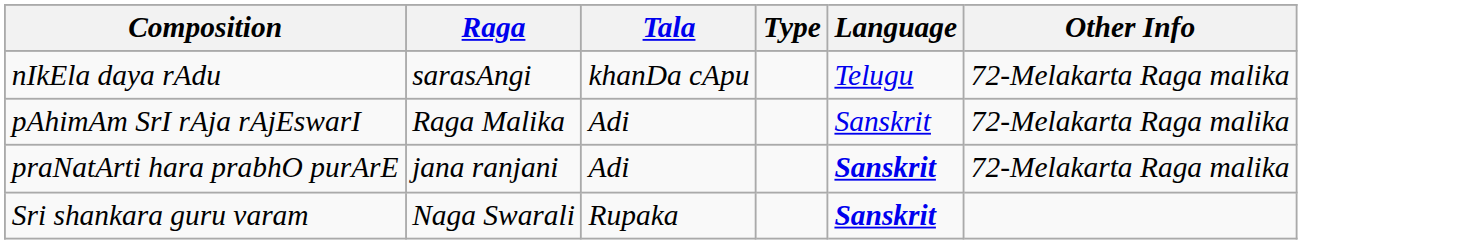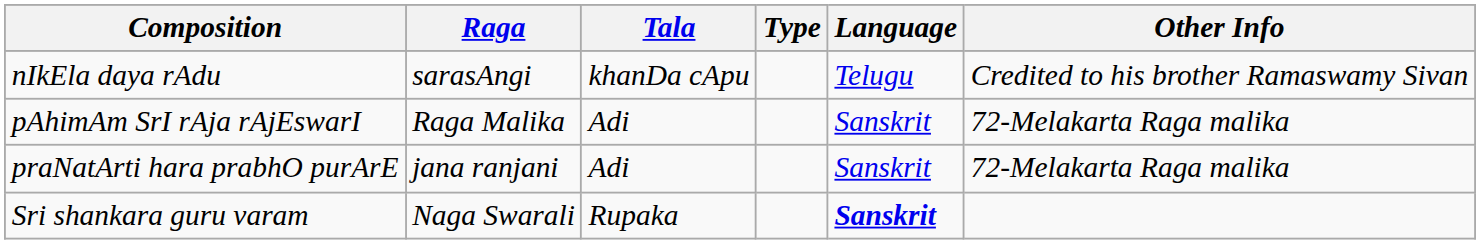 <table class="wikitable">
 <tr>
 <th><em>Composition</em></th>
 <th><em><a href='#'>Raga</a></em></th>
 <th><em><a href='#'>Tala</a></em></th>
 <th><em>Type</em></th>
 <th><em>Language</em></th>
 <th><em>Other Info</em></th>
 </tr>
 <tr>
 <td><em>nIkEla daya rAdu</em></td>
 <td><em>sarasAngi</em></td>
 <td><em>khanDa cApu</em></td>
 <td></td>
 <td><em><a href='#'>Telugu</a></em></td>
-<td><em>72-Melakarta Raga malika</em></td>
+<td><em>Credited to his brother Ramaswamy Sivan</em> </td>
 </tr>
 <tr>
 <td><em>pAhimAm SrI rAja rAjEswarI</em></td>
 <td><em>Raga Malika</em></td>
 <td><em>Adi</em></td>
 <td></td>
 <td><em><a href='#'>Sanskrit</a></em></td>
 <td><em>72-Melakarta Raga malika</em></td>
 </tr>
 <tr>
 <td><em>praNatArti hara prabhO purArE</em></td>
 <td><em>jana ranjani</em></td>
 <td><em>Adi</em></td>
 <td></td>
-<td><strong><em><a href='#'>Sanskrit</a></em></strong></td>
+<td><em><a href='#'>Sanskrit</a></em></td>
 <td><em>72-Melakarta Raga malika</em></td>
 </tr>
 <tr>
 <td><em>Sri shankara guru varam</em></td>
 <td><em>Naga Swarali</em></td>
 <td><em>Rupaka</em></td>
 <td></td>
 <td><strong><em><a href='#'>Sanskrit</a></em></strong></td>
 <td></td>
 </tr>
 </table>
